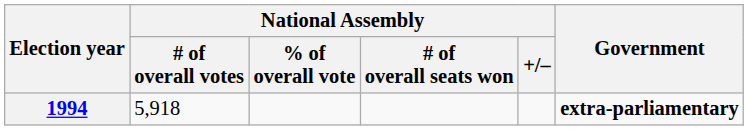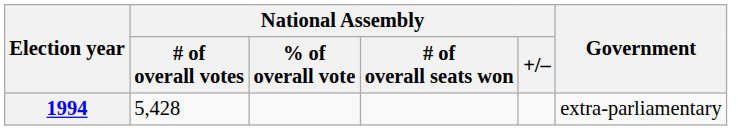 <table class=wikitable>
 <tr>
 <th rowspan=2>Election year</th>
 <th colspan=4>National Assembly</th>
 <th rowspan=2>Government</th>
 </tr>
 <tr>
 <th># of<br>overall votes</th>
 <th>% of<br>overall vote</th>
 <th># of<br>overall seats won</th>
 <th>+/–</th>
 </tr>
 <tr>
 <th><a href='#'>1994</a></th>
-<td>5,918</td>
+<td>5,428</td>
 <td></td>
 <td></td>
 <td></td>
-<td><strong>extra-parliamentary</strong></td>
+<td>extra-parliamentary</td>
 </tr>
 </table>
